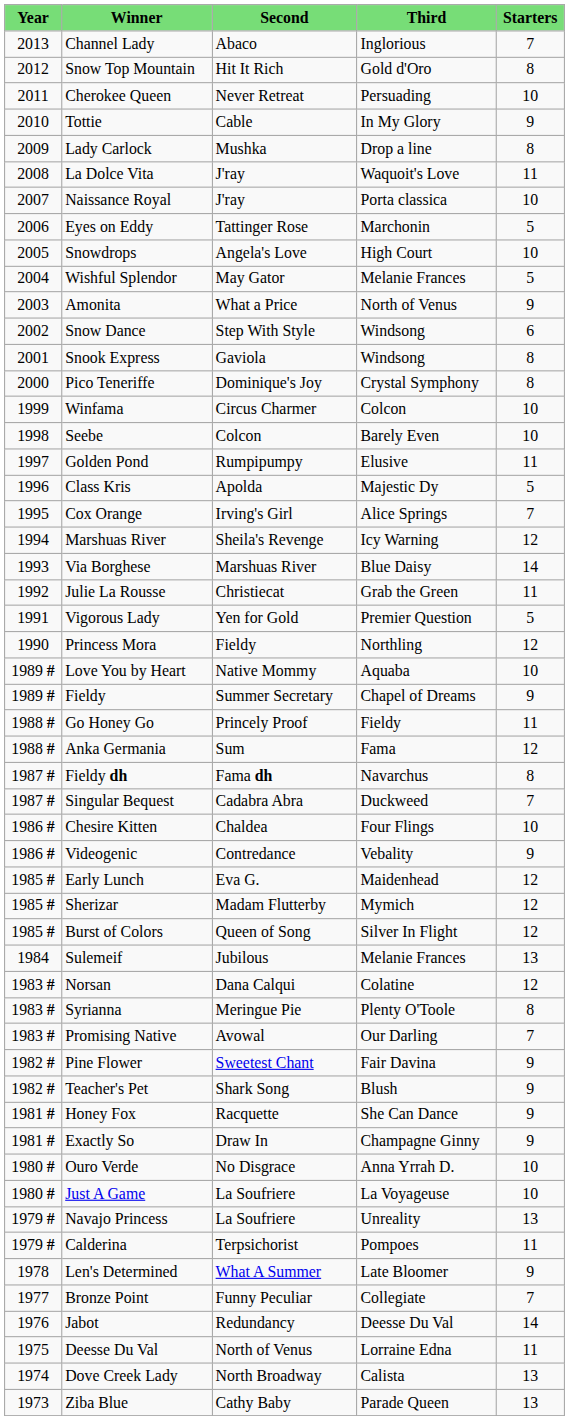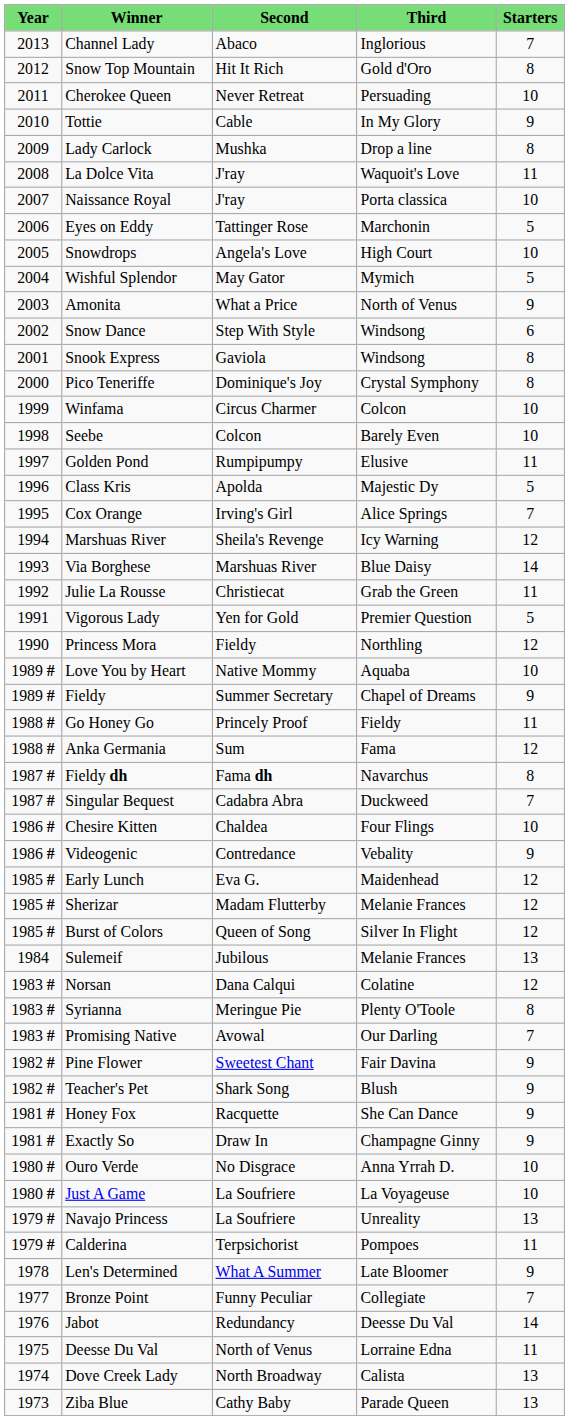 <table class = "wikitable sortable" | border="1" cellpadding="0" style="border-collapse: collapse; font-size:90%">
 <tr bgcolor="#77dd77" align="center">
 <td width="45px"><strong>Year</strong> <br></td>
 <td width="130px"><strong>Winner</strong> <br></td>
 <td width="125px"><strong>Second</strong> <br></td>
 <td width="120px"><strong>Third</strong> <br></td>
 <td width="55px"><strong>Starters</strong></td>
 </tr>
 <tr>
 <td align=center>2013</td>
 <td>Channel Lady</td>
 <td>Abaco</td>
 <td>Inglorious</td>
 <td align=center>7</td>
 </tr>
 <tr>
 <td align=center>2012</td>
 <td>Snow Top Mountain</td>
 <td>Hit It Rich</td>
 <td>Gold d'Oro</td>
 <td align=center>8</td>
 </tr>
 <tr>
 <td align=center>2011</td>
 <td>Cherokee Queen</td>
 <td>Never Retreat</td>
 <td>Persuading</td>
 <td align=center>10</td>
 </tr>
 <tr>
 <td align=center>2010</td>
 <td>Tottie</td>
 <td>Cable</td>
 <td>In My Glory</td>
 <td align=center>9</td>
 </tr>
 <tr>
 <td align=center>2009</td>
 <td>Lady Carlock</td>
 <td>Mushka</td>
 <td>Drop a line</td>
 <td align=center>8</td>
 </tr>
 <tr>
 <td align=center>2008</td>
 <td>La Dolce Vita</td>
 <td>J'ray</td>
 <td>Waquoit's Love</td>
 <td align=center>11</td>
 </tr>
 <tr>
 <td align=center>2007</td>
 <td>Naissance Royal</td>
 <td>J'ray</td>
 <td>Porta classica</td>
 <td align=center>10</td>
 </tr>
 <tr>
 <td align=center>2006</td>
 <td>Eyes on Eddy</td>
 <td>Tattinger Rose</td>
 <td>Marchonin</td>
 <td align=center>5</td>
 </tr>
 <tr>
 <td align=center>2005</td>
 <td>Snowdrops</td>
 <td>Angela's Love</td>
 <td>High Court</td>
 <td align=center>10</td>
 </tr>
 <tr>
 <td align=center>2004</td>
 <td>Wishful Splendor</td>
 <td>May Gator</td>
-<td>Melanie Frances</td>
+<td>Mymich</td>
 <td align=center>5</td>
 </tr>
 <tr>
 <td align=center>2003</td>
 <td>Amonita</td>
 <td>What a Price</td>
 <td>North of Venus</td>
 <td align=center>9</td>
 </tr>
 <tr>
 <td align=center>2002</td>
 <td>Snow Dance</td>
 <td>Step With Style</td>
 <td>Windsong</td>
 <td align=center>6</td>
 </tr>
 <tr>
 <td align=center>2001</td>
 <td>Snook Express</td>
 <td>Gaviola</td>
 <td>Windsong</td>
 <td align=center>8</td>
 </tr>
 <tr>
 <td align=center>2000</td>
 <td>Pico Teneriffe</td>
 <td>Dominique's Joy</td>
 <td>Crystal Symphony</td>
 <td align=center>8</td>
 </tr>
 <tr>
 <td align=center>1999</td>
 <td>Winfama</td>
 <td>Circus Charmer</td>
 <td>Colcon</td>
 <td align=center>10</td>
 </tr>
 <tr>
 <td align=center>1998</td>
 <td>Seebe</td>
 <td>Colcon</td>
 <td>Barely Even</td>
 <td align=center>10</td>
 </tr>
 <tr>
 <td align=center>1997</td>
 <td>Golden Pond</td>
 <td>Rumpipumpy</td>
 <td>Elusive</td>
 <td align=center>11</td>
 </tr>
 <tr>
 <td align=center>1996</td>
 <td>Class Kris</td>
 <td>Apolda</td>
 <td>Majestic Dy</td>
 <td align=center>5</td>
 </tr>
 <tr>
 <td align=center>1995</td>
 <td>Cox Orange</td>
 <td>Irving's Girl</td>
 <td>Alice Springs</td>
 <td align=center>7</td>
 </tr>
 <tr>
 <td align=center>1994</td>
 <td>Marshuas River</td>
 <td>Sheila's Revenge</td>
 <td>Icy Warning</td>
 <td align=center>12</td>
 </tr>
 <tr>
 <td align=center>1993</td>
 <td>Via Borghese</td>
 <td>Marshuas River</td>
 <td>Blue Daisy</td>
 <td align=center>14</td>
 </tr>
 <tr>
 <td align=center>1992</td>
 <td>Julie La Rousse</td>
 <td>Christiecat</td>
 <td>Grab the Green</td>
 <td align=center>11</td>
 </tr>
 <tr>
 <td align=center>1991</td>
 <td>Vigorous Lady</td>
 <td>Yen for Gold</td>
 <td>Premier Question</td>
 <td align=center>5</td>
 </tr>
 <tr>
 <td align=center>1990</td>
 <td>Princess Mora</td>
 <td>Fieldy</td>
 <td>Northling</td>
 <td align=center>12</td>
 </tr>
 <tr>
 <td align=center>1989 <strong>#</strong></td>
 <td>Love You by Heart</td>
 <td>Native Mommy</td>
 <td>Aquaba</td>
 <td align=center>10</td>
 </tr>
 <tr>
 <td align=center>1989 <strong>#</strong></td>
 <td>Fieldy</td>
 <td>Summer Secretary</td>
 <td>Chapel of Dreams</td>
 <td align=center>9</td>
 </tr>
 <tr>
 <td align=center>1988 <strong>#</strong></td>
 <td>Go Honey Go</td>
 <td>Princely Proof</td>
 <td>Fieldy</td>
 <td align=center>11</td>
 </tr>
 <tr>
 <td align=center>1988 <strong>#</strong></td>
 <td>Anka Germania</td>
 <td>Sum</td>
 <td>Fama</td>
 <td align=center>12</td>
 </tr>
 <tr>
 <td align=center>1987 <strong>#</strong></td>
 <td>Fieldy  <strong>dh</strong></td>
 <td>Fama  <strong>dh</strong></td>
 <td>Navarchus</td>
 <td align=center>8</td>
 </tr>
 <tr>
 <td align=center>1987 <strong>#</strong></td>
 <td>Singular Bequest</td>
 <td>Cadabra Abra</td>
 <td>Duckweed</td>
 <td align=center>7</td>
 </tr>
 <tr>
 <td align=center>1986 <strong>#</strong></td>
 <td>Chesire Kitten</td>
 <td>Chaldea</td>
 <td>Four Flings</td>
 <td align=center>10</td>
 </tr>
 <tr>
 <td align=center>1986 <strong>#</strong></td>
 <td>Videogenic</td>
 <td>Contredance</td>
 <td>Vebality</td>
 <td align=center>9</td>
 </tr>
 <tr>
 <td align=center>1985 <strong>#</strong></td>
 <td>Early Lunch</td>
 <td>Eva G.</td>
 <td>Maidenhead</td>
 <td align=center>12</td>
 </tr>
 <tr>
 <td align=center>1985 <strong>#</strong></td>
 <td>Sherizar</td>
 <td>Madam Flutterby</td>
-<td>Mymich</td>
+<td>Melanie Frances</td>
 <td align=center>12</td>
 </tr>
 <tr>
 <td align=center>1985 <strong>#</strong></td>
 <td>Burst of Colors</td>
 <td>Queen of Song</td>
 <td>Silver In Flight</td>
 <td align=center>12</td>
 </tr>
 <tr>
 <td align=center>1984</td>
 <td>Sulemeif</td>
 <td>Jubilous</td>
 <td>Melanie Frances</td>
 <td align=center>13</td>
 </tr>
 <tr>
 <td align=center>1983 <strong>#</strong></td>
 <td>Norsan</td>
 <td>Dana Calqui</td>
 <td>Colatine</td>
 <td align=center>12</td>
 </tr>
 <tr>
 <td align=center>1983 <strong>#</strong></td>
 <td>Syrianna</td>
 <td>Meringue Pie</td>
 <td>Plenty O'Toole</td>
 <td align=center>8</td>
 </tr>
 <tr>
 <td align=center>1983 <strong>#</strong></td>
 <td>Promising Native</td>
 <td>Avowal</td>
 <td>Our Darling</td>
 <td align=center>7</td>
 </tr>
 <tr>
 <td align=center>1982 <strong>#</strong></td>
 <td>Pine Flower</td>
 <td><a href='#'>Sweetest Chant</a></td>
 <td>Fair Davina</td>
 <td align=center>9</td>
 </tr>
 <tr>
 <td align=center>1982 <strong>#</strong></td>
 <td>Teacher's Pet</td>
 <td>Shark Song</td>
 <td>Blush</td>
 <td align=center>9</td>
 </tr>
 <tr>
 <td align=center>1981 <strong>#</strong></td>
 <td>Honey Fox</td>
 <td>Racquette</td>
 <td>She Can Dance</td>
 <td align=center>9</td>
 </tr>
 <tr>
 <td align=center>1981 <strong>#</strong></td>
 <td>Exactly So</td>
 <td>Draw In</td>
 <td>Champagne Ginny</td>
 <td align=center>9</td>
 </tr>
 <tr>
 <td align=center>1980  <strong>#</strong></td>
 <td>Ouro Verde</td>
 <td>No Disgrace</td>
 <td>Anna Yrrah D.</td>
 <td align=center>10</td>
 </tr>
 <tr>
 <td align=center>1980  <strong>#</strong></td>
 <td><a href='#'>Just A Game</a></td>
 <td>La Soufriere</td>
 <td>La Voyageuse</td>
 <td align=center>10</td>
 </tr>
 <tr>
 <td align=center>1979  <strong>#</strong></td>
 <td>Navajo Princess</td>
 <td>La Soufriere</td>
 <td>Unreality</td>
 <td align=center>13</td>
 </tr>
 <tr>
 <td align=center>1979  <strong>#</strong></td>
 <td>Calderina</td>
 <td>Terpsichorist</td>
 <td>Pompoes</td>
 <td align=center>11</td>
 </tr>
 <tr>
 <td align=center>1978</td>
 <td>Len's Determined</td>
 <td><a href='#'>What A Summer</a></td>
 <td>Late Bloomer</td>
 <td align=center>9</td>
 </tr>
 <tr>
 <td align=center>1977</td>
 <td>Bronze Point</td>
 <td>Funny Peculiar</td>
 <td>Collegiate</td>
 <td align=center>7</td>
 </tr>
 <tr>
 <td align=center>1976</td>
 <td>Jabot</td>
 <td>Redundancy</td>
 <td>Deesse Du Val</td>
 <td align=center>14</td>
 </tr>
 <tr>
 <td align=center>1975</td>
 <td>Deesse Du Val</td>
 <td>North of Venus</td>
 <td>Lorraine Edna</td>
 <td align=center>11</td>
 </tr>
 <tr>
 <td align=center>1974</td>
 <td>Dove Creek Lady</td>
 <td>North Broadway</td>
 <td>Calista</td>
 <td align=center>13</td>
 </tr>
 <tr>
 <td align=center>1973</td>
 <td>Ziba Blue</td>
 <td>Cathy Baby</td>
 <td>Parade Queen</td>
 <td align=center>13</td>
 </tr>
 <tr>
 </tr>
 </table>
